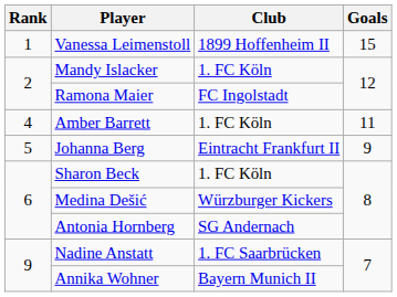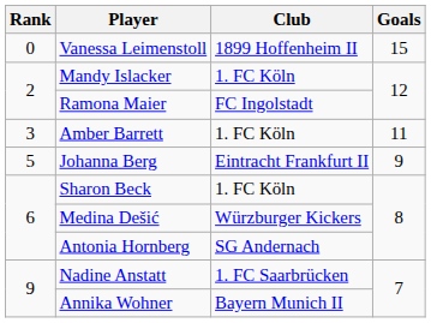 <table class="wikitable sortable" style="text-align:center">
 <tr>
 <th>Rank</th>
 <th>Player</th>
 <th>Club</th>
 <th>Goals</th>
 </tr>
 <tr>
-<td>1</td>
+<td>0</td>
 <td align="left"> <a href='#'>Vanessa Leimenstoll</a></td>
 <td align="left"><a href='#'>1899 Hoffenheim II</a></td>
 <td>15</td>
 </tr>
 <tr>
 <td rowspan=2>2</td>
 <td align="left"> <a href='#'>Mandy Islacker</a></td>
 <td align="left"><a href='#'>1. FC Köln</a></td>
 <td rowspan=2>12</td>
 </tr>
 <tr>
 <td align="left"> <a href='#'>Ramona Maier</a></td>
 <td align="left"><a href='#'>FC Ingolstadt</a></td>
 </tr>
 <tr>
-<td>4</td>
+<td>3</td>
 <td align="left"> <a href='#'>Amber Barrett</a></td>
 <td align="left">1. FC Köln</td>
 <td>11</td>
 </tr>
 <tr>
 <td>5</td>
 <td align="left"> <a href='#'>Johanna Berg</a></td>
 <td align="left"><a href='#'>Eintracht Frankfurt II</a></td>
 <td>9</td>
 </tr>
 <tr>
 <td rowspan=3>6</td>
 <td align="left"> <a href='#'>Sharon Beck</a></td>
 <td align="left">1. FC Köln</td>
 <td rowspan=3>8</td>
 </tr>
 <tr>
 <td align="left"> <a href='#'>Medina Dešić</a></td>
 <td align="left"><a href='#'>Würzburger Kickers</a></td>
 </tr>
 <tr>
 <td align="left"> <a href='#'>Antonia Hornberg</a></td>
 <td align="left"><a href='#'>SG Andernach</a></td>
 </tr>
 <tr>
 <td rowspan=2>9</td>
 <td align="left"> <a href='#'>Nadine Anstatt</a></td>
 <td align="left"><a href='#'>1. FC Saarbrücken</a></td>
 <td rowspan=2>7</td>
 </tr>
 <tr>
 <td align="left"> <a href='#'>Annika Wohner</a></td>
 <td align="left"><a href='#'>Bayern Munich II</a></td>
 </tr>
 </table>
